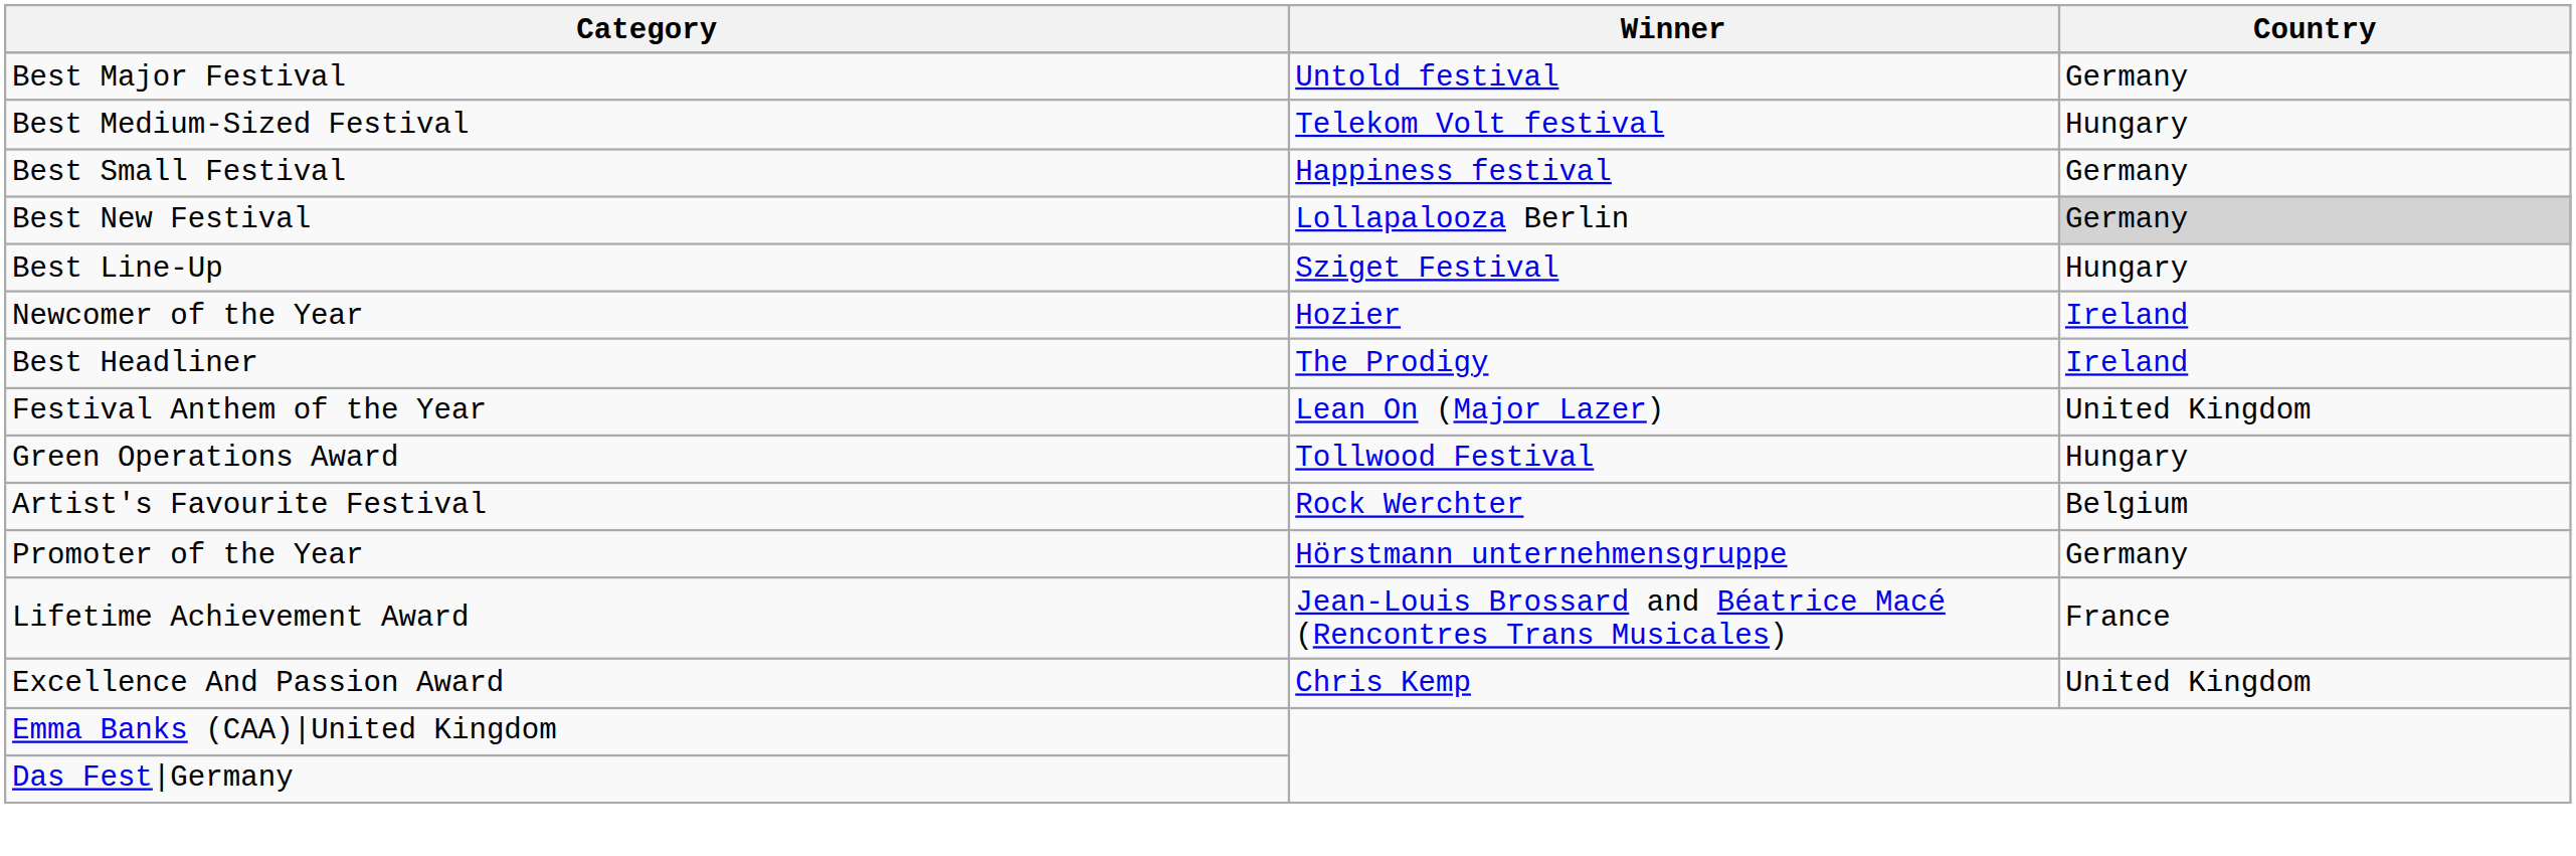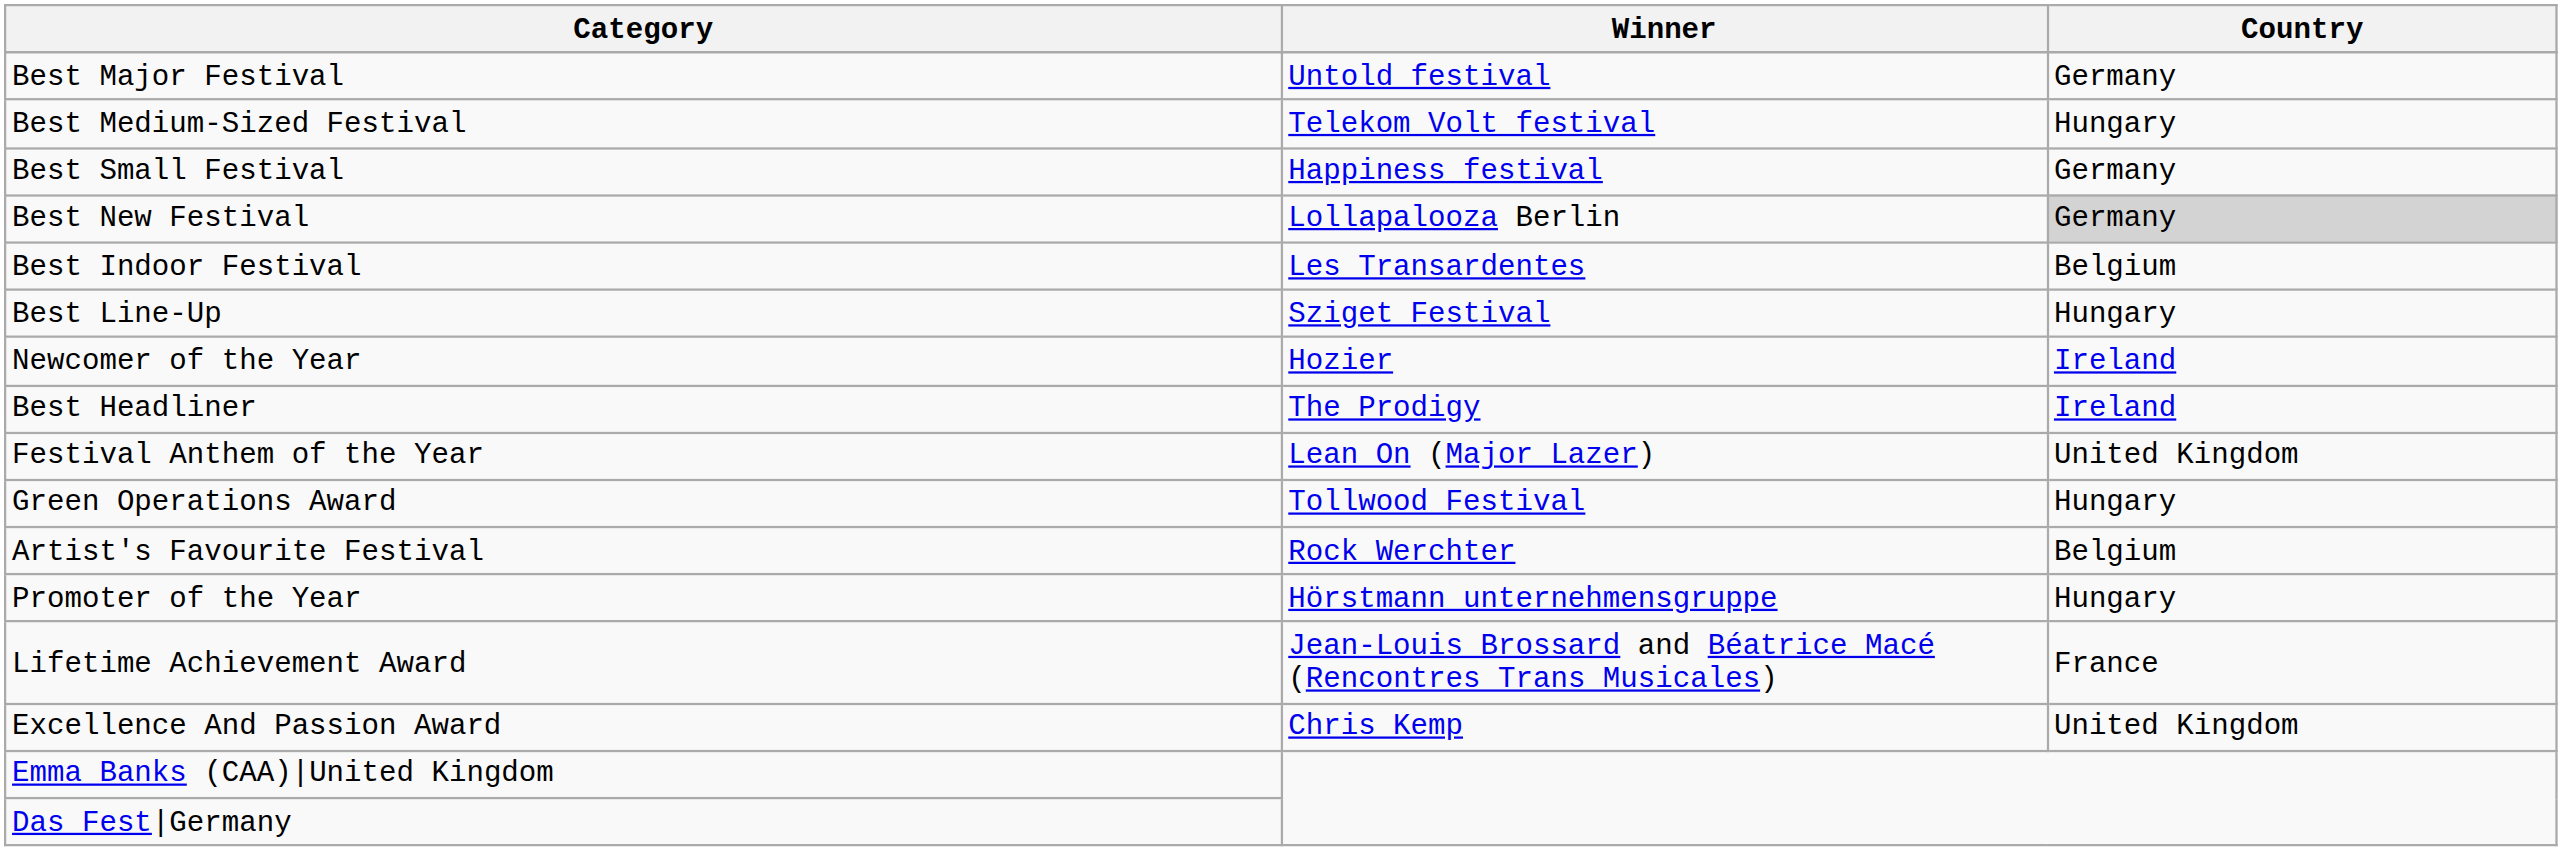 <table class="wikitable" width="72%">
 <tr>
 <th style="text-align:center;" width="50%" !>Category</th>
 <th style="text-align:center;" width="30%" !>Winner</th>
 <th style="text-align:center;" width="20%" !>Country</th>
 </tr>
 <tr bgcolor="#ffffff">
 </tr>
 <tr>
 <td>Best Major Festival</td>
 <td><a href='#'>Untold festival</a></td>
 <td>Germany</td>
 </tr>
 <tr>
 <td>Best Medium-Sized Festival</td>
 <td><a href='#'>Telekom Volt festival</a></td>
 <td>Hungary</td>
 </tr>
 <tr>
 <td>Best Small Festival</td>
 <td><a href='#'>Happiness festival</a></td>
 <td>Germany</td>
 </tr>
 <tr>
 <td>Best New Festival</td>
 <td><a href='#'>Lollapalooza</a> Berlin</td>
 <td style="background: lightgrey;">Germany</td>
+</tr>
+<tr>
+<td>Best Indoor Festival</td>
+<td><a href='#'>Les Transardentes</a></td>
+<td>Belgium</td>
 </tr>
 <tr>
 <td>Best Line-Up</td>
 <td><a href='#'>Sziget Festival</a></td>
 <td>Hungary</td>
 </tr>
 <tr>
 <td>Newcomer of the Year</td>
 <td><a href='#'>Hozier</a></td>
 <td><a href='#'>Ireland</a></td>
 </tr>
 <tr>
 <td>Best Headliner</td>
 <td><a href='#'>The Prodigy</a></td>
 <td><a href='#'>Ireland</a></td>
 </tr>
 <tr>
 <td>Festival Anthem of the Year</td>
 <td><a href='#'>Lean On</a> (<a href='#'>Major Lazer</a>)</td>
 <td>United Kingdom</td>
 </tr>
 <tr>
 <td>Green Operations Award</td>
 <td><a href='#'>Tollwood Festival</a></td>
 <td>Hungary</td>
 </tr>
 <tr>
 <td>Artist's Favourite Festival</td>
 <td><a href='#'>Rock Werchter</a></td>
 <td>Belgium</td>
 </tr>
 <tr>
 <td>Promoter of the Year</td>
 <td><a href='#'>Hörstmann unternehmensgruppe</a></td>
-<td>Germany</td>
+<td>Hungary</td>
 </tr>
 <tr>
 <td>Lifetime Achievement Award</td>
 <td><a href='#'>Jean-Louis Brossard</a> and <a href='#'>Béatrice Macé</a> (<a href='#'>Rencontres Trans Musicales</a>)</td>
 <td>France</td>
 </tr>
 <tr>
 <td>Excellence And Passion Award</td>
 <td><a href='#'>Chris Kemp</a></td>
 <td>United Kingdom</td>
 </tr>
 <tr>
 <td Agent of the Year><a href='#'>Emma Banks</a> (CAA)|United Kingdom</td>
 </tr>
 <tr>
 <td Yes Group H&S innovation award><a href='#'>Das Fest</a>|Germany</td>
 </tr>
 </table>
